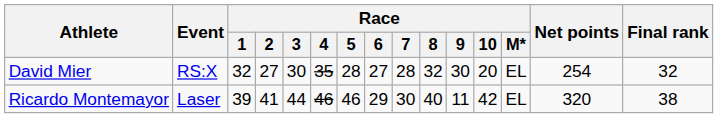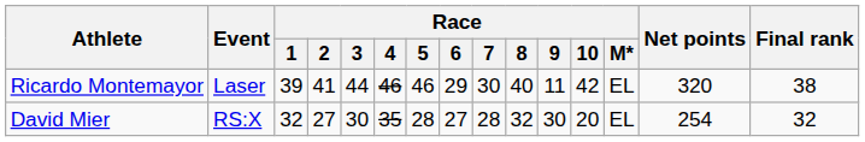 <table class="wikitable" style="font-size:90%">
 <tr>
 <th rowspan="2">Athlete</th>
 <th rowspan="2">Event</th>
 <th colspan=11>Race</th>
 <th rowspan=2>Net points</th>
 <th rowspan=2>Final rank</th>
 </tr>
 <tr style="font-size:95%">
 <th>1</th>
 <th>2</th>
 <th>3</th>
 <th>4</th>
 <th>5</th>
 <th>6</th>
 <th>7</th>
 <th>8</th>
 <th>9</th>
 <th>10</th>
 <th>M*</th>
 </tr>
 <tr align=center>
+<td align=left><a href='#'>Ricardo Montemayor</a></td>
+<td align=left><a href='#'>Laser</a></td>
+<td>39</td>
+<td>41</td>
+<td>44</td>
+<td><s>46</s></td>
+<td>46</td>
+<td>29</td>
+<td>30</td>
+<td>40</td>
+<td>11</td>
+<td>42</td>
+<td>EL</td>
+<td>320</td>
+<td>38</td>
+</tr>
+<tr align=center>
 <td align=left><a href='#'>David Mier</a></td>
 <td align=left><a href='#'>RS:X</a></td>
 <td>32</td>
 <td>27</td>
 <td>30</td>
 <td><s>35</s></td>
 <td>28</td>
 <td>27</td>
 <td>28</td>
 <td>32</td>
 <td>30</td>
 <td>20</td>
 <td>EL</td>
 <td>254</td>
 <td>32</td>
 </tr>
-<tr align=center>
-<td align=left><a href='#'>Ricardo Montemayor</a></td>
-<td align=left><a href='#'>Laser</a></td>
-<td>39</td>
-<td>41</td>
-<td>44</td>
-<td><s>46</s></td>
-<td>46</td>
-<td>29</td>
-<td>30</td>
-<td>40</td>
-<td>11</td>
-<td>42</td>
-<td>EL</td>
-<td>320</td>
-<td>38</td>
-</tr>
 </table>
